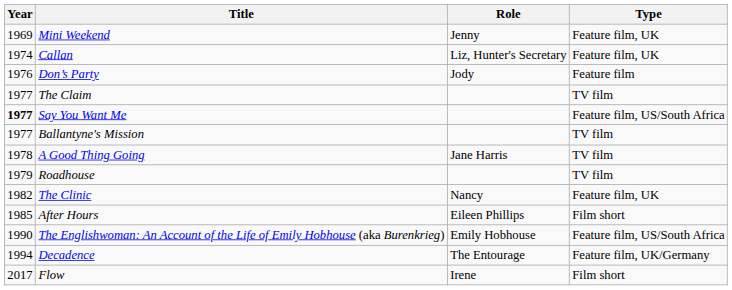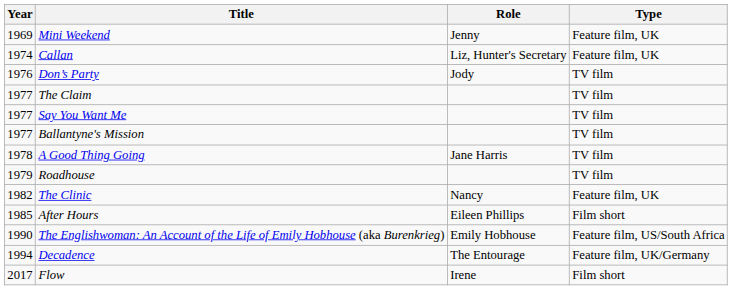 <table class="wikitable">
 <tr>
 <th>Year</th>
 <th>Title</th>
 <th>Role</th>
 <th>Type</th>
 </tr>
 <tr>
 <td>1969</td>
 <td><em><a href='#'>Mini Weekend</a></em></td>
 <td>Jenny</td>
 <td>Feature film, UK</td>
 </tr>
 <tr>
 <td>1974</td>
 <td><em><a href='#'>Callan</a></em></td>
 <td>Liz, Hunter's Secretary</td>
 <td>Feature film, UK</td>
 </tr>
 <tr>
 <td>1976</td>
 <td><em><a href='#'>Don’s Party</a></em></td>
 <td>Jody</td>
-<td>Feature film</td>
+<td>TV film</td>
 </tr>
 <tr>
 <td>1977</td>
 <td><em>The Claim</em></td>
 <td></td>
 <td>TV film</td>
 </tr>
 <tr>
-<td><strong>1977</strong></td>
+<td>1977</td>
 <td><em><a href='#'>Say You Want Me</a></em></td>
 <td></td>
-<td>Feature film, US/South Africa</td>
+<td>TV film</td>
 </tr>
 <tr>
 <td>1977</td>
 <td><em>Ballantyne's Mission</em></td>
 <td></td>
 <td>TV film</td>
 </tr>
 <tr>
 <td>1978</td>
 <td><em><a href='#'>A Good Thing Going</a></em></td>
 <td>Jane Harris</td>
 <td>TV film</td>
 </tr>
 <tr>
 <td>1979</td>
 <td><em>Roadhouse</em></td>
 <td></td>
 <td>TV film</td>
 </tr>
 <tr>
 <td>1982</td>
 <td><em><a href='#'>The Clinic</a></em></td>
 <td>Nancy</td>
 <td>Feature film, UK</td>
 </tr>
 <tr>
 <td>1985</td>
 <td><em>After Hours</em></td>
 <td>Eileen Phillips</td>
 <td>Film short</td>
 </tr>
 <tr>
 <td>1990</td>
 <td><em><a href='#'>The Englishwoman: An Account of the Life of Emily Hobhouse</a></em> (aka <em>Burenkrieg</em>)</td>
 <td>Emily Hobhouse</td>
 <td>Feature film, US/South Africa</td>
 </tr>
 <tr>
 <td>1994</td>
 <td><em><a href='#'>Decadence</a></em></td>
 <td>The Entourage</td>
 <td>Feature film, UK/Germany</td>
 </tr>
 <tr>
 <td>2017</td>
 <td><em>Flow</em></td>
 <td>Irene</td>
 <td>Film short</td>
 </tr>
 </table>
